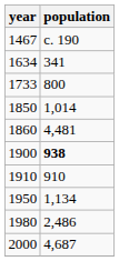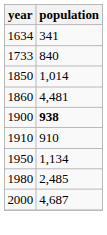 <table class="wikitable">
 <tr>
 <th>year</th>
 <th>population</th>
-</tr>
-<tr>
-<td>1467</td>
-<td>c. 190</td>
 </tr>
 <tr>
 <td>1634</td>
 <td>341</td>
 </tr>
 <tr>
 <td>1733</td>
-<td>800</td>
+<td>840</td>
 </tr>
 <tr>
 <td>1850</td>
 <td>1,014</td>
 </tr>
 <tr>
 <td>1860</td>
 <td>4,481</td>
 </tr>
 <tr>
 <td>1900</td>
 <td><strong>938</strong></td>
 </tr>
 <tr>
 <td>1910</td>
 <td>910</td>
 </tr>
 <tr>
 <td>1950</td>
 <td>1,134</td>
 </tr>
 <tr>
 <td>1980</td>
-<td>2,486</td>
+<td>2,485</td>
 </tr>
 <tr>
 <td>2000</td>
 <td>4,687</td>
 </tr>
 <tr>
 </tr>
 </table>
